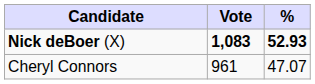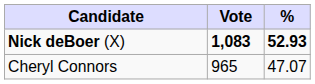 <table class="wikitable">
 <tr>
 <th style="background:#ddf; width:200px;">Candidate</th>
 <th style="background:#ddf; width:50px;">Vote</th>
 <th style="background:#ddf; width:30px;">%</th>
 </tr>
 <tr>
 <td><strong>Nick deBoer</strong> (X)</td>
 <td><strong>1,083</strong></td>
 <td><strong>52.93</strong></td>
 </tr>
 <tr>
 <td>Cheryl Connors</td>
-<td>961</td>
+<td>965</td>
 <td>47.07</td>
 </tr>
 </table>
